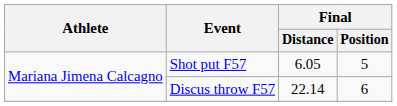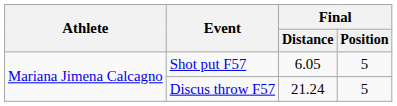 <table class=wikitable style="font-size:90%">
 <tr>
 <th rowspan="2">Athlete</th>
 <th rowspan="2">Event</th>
 <th colspan="2">Final</th>
 </tr>
 <tr style="font-size:95%">
 <th>Distance</th>
 <th>Position</th>
 </tr>
 <tr align=center>
 <td align=left rowspan=2><a href='#'>Mariana Jimena Calcagno</a></td>
 <td align=left><a href='#'>Shot put F57</a></td>
 <td>6.05</td>
 <td>5</td>
 </tr>
 <tr align=center>
 <td align=left><a href='#'>Discus throw F57</a></td>
-<td>22.14</td>
-<td>6</td>
+<td>21.24</td>
+<td>5</td>
 </tr>
 </table>
